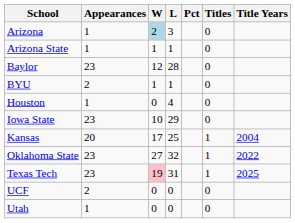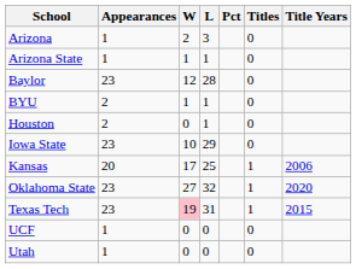 <table class="wikitable sortable">
 <tr>
 <th>School</th>
 <th>Appearances</th>
 <th>W</th>
 <th>L</th>
 <th>Pct</th>
 <th>Titles</th>
 <th>Title Years</th>
 </tr>
 <tr>
 <td><a href='#'>Arizona</a></td>
 <td>1</td>
-<td style="background: lightblue;">2</td>
+<td>2</td>
 <td>3</td>
 <td></td>
 <td>0</td>
 <td></td>
 </tr>
 <tr>
 <td><a href='#'>Arizona State</a></td>
 <td>1</td>
 <td>1</td>
 <td>1</td>
 <td></td>
 <td>0</td>
 <td></td>
 </tr>
 <tr>
 <td><a href='#'>Baylor</a></td>
 <td>23</td>
 <td>12</td>
 <td>28</td>
 <td></td>
 <td>0</td>
 <td></td>
 </tr>
 <tr>
 <td><a href='#'>BYU</a></td>
 <td>2</td>
 <td>1</td>
 <td>1</td>
 <td></td>
 <td>0</td>
 <td></td>
 </tr>
 <tr>
 <td><a href='#'>Houston</a></td>
+<td>2</td>
+<td>0</td>
 <td>1</td>
-<td>0</td>
-<td>4</td>
 <td></td>
 <td>0</td>
 <td></td>
 </tr>
 <tr>
 <td><a href='#'>Iowa State</a></td>
 <td>23</td>
 <td>10</td>
 <td>29</td>
 <td></td>
 <td>0</td>
 <td></td>
 </tr>
 <tr>
 <td><a href='#'>Kansas</a></td>
 <td>20</td>
 <td>17</td>
 <td>25</td>
 <td></td>
 <td>1</td>
-<td><a href='#'>2004</a></td>
+<td><a href='#'>2006</a></td>
 </tr>
 <tr>
 <td><a href='#'>Oklahoma State</a></td>
 <td>23</td>
 <td>27</td>
 <td>32</td>
 <td></td>
 <td>1</td>
-<td><a href='#'>2022</a></td>
+<td><a href='#'>2020</a></td>
 </tr>
 <tr>
 <td><a href='#'>Texas Tech</a></td>
 <td>23</td>
 <td style="background: pink;">19</td>
 <td>31</td>
 <td></td>
 <td>1</td>
-<td><a href='#'>2025</a></td>
+<td><a href='#'>2015</a></td>
 </tr>
 <tr>
 <td><a href='#'>UCF</a></td>
-<td>2</td>
+<td>1</td>
 <td>0</td>
 <td>0</td>
 <td></td>
 <td>0</td>
 <td></td>
 </tr>
 <tr>
 <td><a href='#'>Utah</a></td>
 <td>1</td>
 <td>0</td>
 <td>0</td>
 <td></td>
 <td>0</td>
 <td></td>
 </tr>
 </table>
